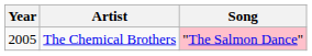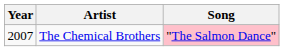 <table class="wikitable">
 <tr>
 <th>Year</th>
 <th>Artist</th>
 <th>Song</th>
 </tr>
 <tr>
-<td>2005</td>
+<td>2007</td>
 <td><a href='#'>The Chemical Brothers</a></td>
 <td style="background: pink;">"<a href='#'>The Salmon Dance</a>"</td>
 </tr>
 </table>
